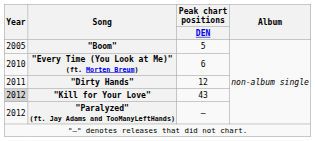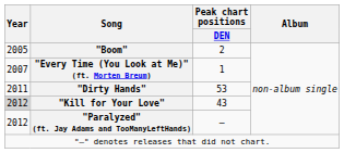 <table class="wikitable plainrowheaders" style="text-align:center;" border="1">
 <tr>
 <th scope="col" rowspan="2">Year</th>
 <th scope="col" rowspan="2">Song</th>
 <th scope="col" colspan="1">Peak chart <br>positions</th>
 <th scope="col" rowspan="2">Album</th>
 </tr>
 <tr>
 <th scope="col"><a href='#'>DEN</a><br></th>
 </tr>
 <tr>
 <td>2005</td>
 <th scope="row">"Boom"</th>
-<td>5</td>
+<td>2</td>
 <td rowspan="5"><em>non-album single</em></td>
 </tr>
 <tr>
-<td>2010</td>
+<td>2007</td>
 <th scope="row">"Every Time (You Look at Me)" <br><small>(ft. <a href='#'>Morten Breum</a>)</small></th>
-<td>6</td>
+<td>1</td>
 </tr>
 <tr>
 <td>2011</td>
 <th scope="row">"Dirty Hands"</th>
-<td>12</td>
+<td>53</td>
 </tr>
 <tr>
 <td style="background: lightgrey;">2012</td>
 <th scope="row">"Kill for Your Love"</th>
 <td>43</td>
 </tr>
 <tr>
 <td>2012</td>
 <th scope="row">"Paralyzed"<br><small>(ft. Jay Adams and TooManyLeftHands)</small></th>
 <td>—</td>
 </tr>
 <tr>
 <td colspan="14" style="font-size:9pt">"—" denotes releases that did not chart.</td>
 </tr>
 </table>
